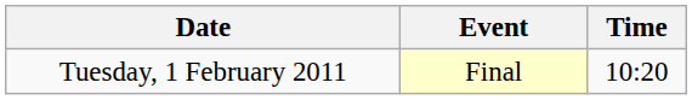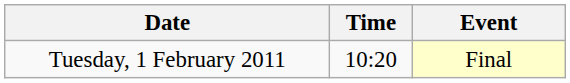 <table class = "wikitable" style="text-align:center;">
 <tr>
 <th width=220>Date</th>
+<th width=50>Time</th>
 <th width=100>Event</th>
-<th width=50>Time</th>
 </tr>
 <tr>
 <td>Tuesday, 1 February 2011</td>
+<td>10:20</td>
 <td bgcolor=ffffcc>Final</td>
-<td>10:20</td>
 </tr>
 </table>
